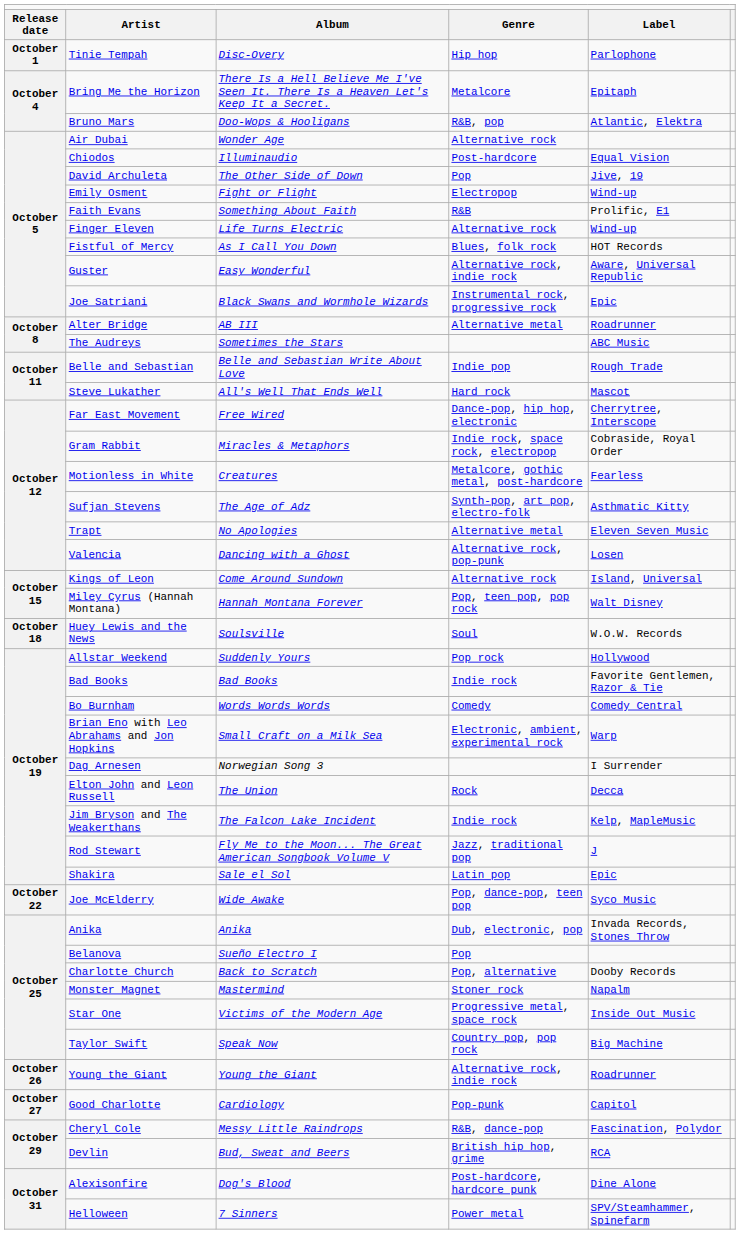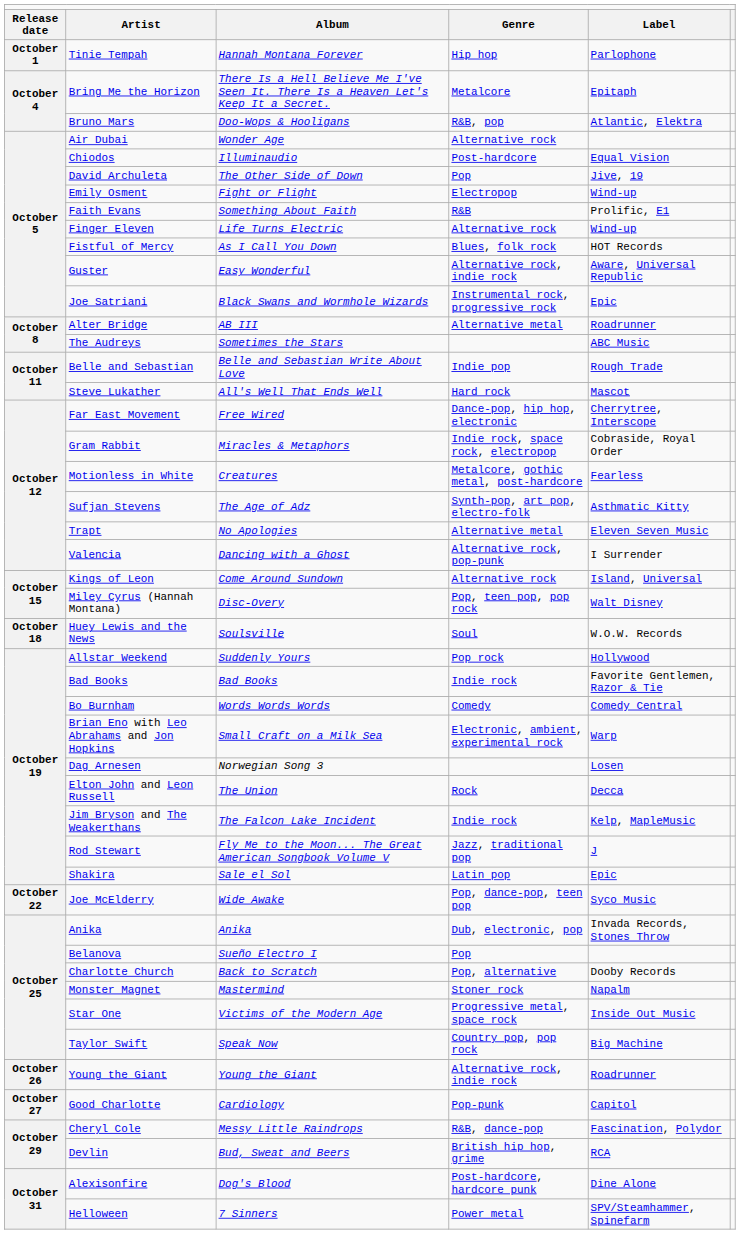 <table class="wikitable plainrowheaders">
 <tr>
 <td colspan="6" style="text-align:center;"></td>
 </tr>
 <tr>
 <th scope="col">Release date</th>
 <th scope="col">Artist</th>
 <th scope="col">Album</th>
 <th scope="col">Genre</th>
 <th scope="col">Label</th>
 <th scope="col"></th>
 </tr>
 <tr>
 <th scope="row" style="text-align:center;">October<br>1</th>
 <td><a href='#'>Tinie Tempah</a></td>
-<td><em><a href='#'>Disc-Overy</a></em></td>
+<td><em><a href='#'>Hannah Montana Forever</a></em></td>
 <td><a href='#'>Hip hop</a></td>
 <td><a href='#'>Parlophone</a></td>
 <td></td>
 </tr>
 <tr>
 <th scope="row" rowspan="2" style="text-align:center;">October<br>4</th>
 <td><a href='#'>Bring Me the Horizon</a></td>
 <td><em><a href='#'>There Is a Hell Believe Me I've Seen It. There Is a Heaven Let's Keep It a Secret.</a></em></td>
 <td><a href='#'>Metalcore</a></td>
 <td><a href='#'>Epitaph</a></td>
 <td></td>
 </tr>
 <tr>
 <td><a href='#'>Bruno Mars</a></td>
 <td><em><a href='#'>Doo-Wops & Hooligans</a></em></td>
 <td><a href='#'>R&B</a>, <a href='#'>pop</a></td>
 <td><a href='#'>Atlantic</a>, <a href='#'>Elektra</a></td>
 <td></td>
 </tr>
 <tr>
 <th scope="row" rowspan="9" style="text-align:center;">October<br>5</th>
 <td><a href='#'>Air Dubai</a></td>
 <td><em><a href='#'>Wonder Age</a></em></td>
 <td><a href='#'>Alternative rock</a></td>
 <td></td>
 <td></td>
 </tr>
 <tr>
 <td><a href='#'>Chiodos</a></td>
 <td><em><a href='#'>Illuminaudio</a></em></td>
 <td><a href='#'>Post-hardcore</a></td>
 <td><a href='#'>Equal Vision</a></td>
 <td></td>
 </tr>
 <tr>
 <td><a href='#'>David Archuleta</a></td>
 <td><em><a href='#'>The Other Side of Down</a></em></td>
 <td><a href='#'>Pop</a></td>
 <td><a href='#'>Jive</a>, <a href='#'>19</a></td>
 <td></td>
 </tr>
 <tr>
 <td><a href='#'>Emily Osment</a></td>
 <td><em><a href='#'>Fight or Flight</a></em></td>
 <td><a href='#'>Electropop</a></td>
 <td><a href='#'>Wind-up</a></td>
 <td></td>
 </tr>
 <tr>
 <td><a href='#'>Faith Evans</a></td>
 <td><em><a href='#'>Something About Faith</a></em></td>
 <td><a href='#'>R&B</a></td>
 <td>Prolific, <a href='#'>E1</a></td>
 <td></td>
 </tr>
 <tr>
 <td><a href='#'>Finger Eleven</a></td>
 <td><em><a href='#'>Life Turns Electric</a></em></td>
 <td><a href='#'>Alternative rock</a></td>
 <td><a href='#'>Wind-up</a></td>
 <td></td>
 </tr>
 <tr>
 <td><a href='#'>Fistful of Mercy</a></td>
 <td><em><a href='#'>As I Call You Down</a></em></td>
 <td><a href='#'>Blues</a>, <a href='#'>folk rock</a></td>
 <td>HOT Records</td>
 <td></td>
 </tr>
 <tr>
 <td><a href='#'>Guster</a></td>
 <td><em><a href='#'>Easy Wonderful</a></em></td>
 <td><a href='#'>Alternative rock</a>, <a href='#'>indie rock</a></td>
 <td><a href='#'>Aware</a>, <a href='#'>Universal Republic</a></td>
 <td></td>
 </tr>
 <tr>
 <td><a href='#'>Joe Satriani</a></td>
 <td><em><a href='#'>Black Swans and Wormhole Wizards</a></em></td>
 <td><a href='#'>Instrumental rock</a>, <a href='#'>progressive rock</a></td>
 <td><a href='#'>Epic</a></td>
 <td></td>
 </tr>
 <tr>
 <th scope="row" rowspan="2" style="text-align:center;">October <br>8</th>
 <td><a href='#'>Alter Bridge</a></td>
 <td><em><a href='#'>AB III</a></em></td>
 <td><a href='#'>Alternative metal</a></td>
 <td><a href='#'>Roadrunner</a></td>
 <td></td>
 </tr>
 <tr>
 <td><a href='#'>The Audreys</a></td>
 <td><em><a href='#'>Sometimes the Stars</a></em></td>
 <td></td>
 <td><a href='#'>ABC Music</a></td>
 <td></td>
 </tr>
 <tr>
 <th scope="row" rowspan="2" style="text-align:center;">October <br>11</th>
 <td><a href='#'>Belle and Sebastian</a></td>
 <td><em><a href='#'>Belle and Sebastian Write About Love</a></em></td>
 <td><a href='#'>Indie pop</a></td>
 <td><a href='#'>Rough Trade</a></td>
 <td></td>
 </tr>
 <tr>
 <td><a href='#'>Steve Lukather</a></td>
 <td><em><a href='#'>All's Well That Ends Well</a></em></td>
 <td><a href='#'>Hard rock</a></td>
 <td><a href='#'>Mascot</a></td>
 <td></td>
 </tr>
 <tr>
 <th scope="row" rowspan="6" style="text-align:center;">October<br>12</th>
 <td><a href='#'>Far East Movement</a></td>
 <td><em><a href='#'>Free Wired</a></em></td>
 <td><a href='#'>Dance-pop</a>, <a href='#'>hip hop</a>, <a href='#'>electronic</a></td>
 <td><a href='#'>Cherrytree</a>, <a href='#'>Interscope</a></td>
 <td></td>
 </tr>
 <tr>
 <td><a href='#'>Gram Rabbit</a></td>
 <td><em><a href='#'>Miracles & Metaphors</a></em></td>
 <td><a href='#'>Indie rock</a>, <a href='#'>space rock</a>, <a href='#'>electropop</a></td>
 <td>Cobraside, Royal Order</td>
 <td></td>
 </tr>
 <tr>
 <td><a href='#'>Motionless in White</a></td>
 <td><em><a href='#'>Creatures</a></em></td>
 <td><a href='#'>Metalcore</a>, <a href='#'>gothic metal</a>, <a href='#'>post-hardcore</a></td>
 <td><a href='#'>Fearless</a></td>
 <td></td>
 </tr>
 <tr>
 <td><a href='#'>Sufjan Stevens</a></td>
 <td><em><a href='#'>The Age of Adz</a></em></td>
 <td><a href='#'>Synth-pop</a>, <a href='#'>art pop</a>, <a href='#'>electro-folk</a></td>
 <td><a href='#'>Asthmatic Kitty</a></td>
 <td></td>
 </tr>
 <tr>
 <td><a href='#'>Trapt</a></td>
 <td><em><a href='#'>No Apologies</a></em></td>
 <td><a href='#'>Alternative metal</a></td>
 <td><a href='#'>Eleven Seven Music</a></td>
 <td></td>
 </tr>
 <tr>
 <td><a href='#'>Valencia</a></td>
 <td><em><a href='#'>Dancing with a Ghost</a></em></td>
 <td><a href='#'>Alternative rock</a>, <a href='#'>pop-punk</a></td>
-<td><a href='#'>Losen</a></td>
+<td>I Surrender</td>
 <td></td>
 </tr>
 <tr>
 <th scope="row" rowspan="2" style="text-align:center;">October<br>15</th>
 <td><a href='#'>Kings of Leon</a></td>
 <td><em><a href='#'>Come Around Sundown</a></em></td>
 <td><a href='#'>Alternative rock</a></td>
 <td><a href='#'>Island</a>, <a href='#'>Universal</a></td>
 <td></td>
 </tr>
 <tr>
 <td><a href='#'>Miley Cyrus</a> (Hannah Montana)</td>
-<td><em><a href='#'>Hannah Montana Forever</a></em></td>
+<td><em><a href='#'>Disc-Overy</a></em></td>
 <td><a href='#'>Pop</a>, <a href='#'>teen pop</a>, <a href='#'>pop rock</a></td>
 <td><a href='#'>Walt Disney</a></td>
 <td></td>
 </tr>
 <tr>
 <th scope="row" style="text-align:center;">October<br>18</th>
 <td><a href='#'>Huey Lewis and the News</a></td>
 <td><em><a href='#'>Soulsville</a></em></td>
 <td><a href='#'>Soul</a></td>
 <td>W.O.W. Records</td>
 <td></td>
 </tr>
 <tr>
 <th scope="row" rowspan="9" style="text-align:center;">October<br>19</th>
 <td><a href='#'>Allstar Weekend</a></td>
 <td><em><a href='#'>Suddenly Yours</a></em></td>
 <td><a href='#'>Pop rock</a></td>
 <td><a href='#'>Hollywood</a></td>
 <td></td>
 </tr>
 <tr>
 <td><a href='#'>Bad Books</a></td>
 <td><em><a href='#'>Bad Books</a></em></td>
 <td><a href='#'>Indie rock</a></td>
 <td>Favorite Gentlemen, <a href='#'>Razor & Tie</a></td>
 <td></td>
 </tr>
 <tr>
 <td><a href='#'>Bo Burnham</a></td>
 <td><em><a href='#'>Words Words Words</a></em></td>
 <td><a href='#'>Comedy</a></td>
 <td><a href='#'>Comedy Central</a></td>
 <td></td>
 </tr>
 <tr>
 <td><a href='#'>Brian Eno</a> with <a href='#'>Leo Abrahams</a> and <a href='#'>Jon Hopkins</a></td>
 <td><em><a href='#'>Small Craft on a Milk Sea</a></em></td>
 <td><a href='#'>Electronic</a>, <a href='#'>ambient</a>, <a href='#'>experimental rock</a></td>
 <td><a href='#'>Warp</a></td>
 <td></td>
 </tr>
 <tr>
 <td><a href='#'>Dag Arnesen</a></td>
 <td><em>Norwegian Song 3</em></td>
 <td></td>
-<td>I Surrender</td>
+<td><a href='#'>Losen</a></td>
 <td></td>
 </tr>
 <tr>
 <td><a href='#'>Elton John</a> and <a href='#'>Leon Russell</a></td>
 <td><em><a href='#'>The Union</a></em></td>
 <td><a href='#'>Rock</a></td>
 <td><a href='#'>Decca</a></td>
 <td></td>
 </tr>
 <tr>
 <td><a href='#'>Jim Bryson</a> and <a href='#'>The Weakerthans</a></td>
 <td><em><a href='#'>The Falcon Lake Incident</a></em></td>
 <td><a href='#'>Indie rock</a></td>
 <td><a href='#'>Kelp</a>, <a href='#'>MapleMusic</a></td>
 <td></td>
 </tr>
 <tr>
 <td><a href='#'>Rod Stewart</a></td>
 <td><em><a href='#'>Fly Me to the Moon... The Great American Songbook Volume V</a></em></td>
 <td><a href='#'>Jazz</a>, <a href='#'>traditional pop</a></td>
 <td><a href='#'>J</a></td>
 <td></td>
 </tr>
 <tr>
 <td><a href='#'>Shakira</a></td>
 <td><em><a href='#'>Sale el Sol</a></em></td>
 <td><a href='#'>Latin pop</a></td>
 <td><a href='#'>Epic</a></td>
 <td></td>
 </tr>
 <tr>
 <th scope="row" style="text-align:center;">October<br>22</th>
 <td><a href='#'>Joe McElderry</a></td>
 <td><em><a href='#'>Wide Awake</a></em></td>
 <td><a href='#'>Pop</a>, <a href='#'>dance-pop</a>, <a href='#'>teen pop</a></td>
 <td><a href='#'>Syco Music</a></td>
 <td></td>
 </tr>
 <tr>
 <th scope="row" rowspan="6" style="text-align:center;">October<br>25</th>
 <td><a href='#'>Anika</a></td>
 <td><em><a href='#'>Anika</a></em></td>
 <td><a href='#'>Dub</a>, <a href='#'>electronic</a>, <a href='#'>pop</a></td>
 <td>Invada Records, <a href='#'>Stones Throw</a></td>
 <td></td>
 </tr>
 <tr>
 <td><a href='#'>Belanova</a></td>
 <td><em><a href='#'>Sueño Electro I</a></em></td>
 <td><a href='#'>Pop</a></td>
 <td></td>
 <td></td>
 </tr>
 <tr>
 <td><a href='#'>Charlotte Church</a></td>
 <td><em><a href='#'>Back to Scratch</a></em></td>
 <td><a href='#'>Pop</a>, <a href='#'>alternative</a></td>
 <td>Dooby Records</td>
 <td></td>
 </tr>
 <tr>
 <td><a href='#'>Monster Magnet</a></td>
 <td><em><a href='#'>Mastermind</a></em></td>
 <td><a href='#'>Stoner rock</a></td>
 <td><a href='#'>Napalm</a></td>
 <td></td>
 </tr>
 <tr>
 <td><a href='#'>Star One</a></td>
 <td><em><a href='#'>Victims of the Modern Age</a></em></td>
 <td><a href='#'>Progressive metal</a>, <a href='#'>space rock</a></td>
 <td><a href='#'>Inside Out Music</a></td>
 <td></td>
 </tr>
 <tr>
 <td><a href='#'>Taylor Swift</a></td>
 <td><em><a href='#'>Speak Now</a></em></td>
 <td><a href='#'>Country pop</a>, <a href='#'>pop rock</a></td>
 <td><a href='#'>Big Machine</a></td>
 <td></td>
 </tr>
 <tr>
 <th scope="row" style="text-align:center;">October<br>26</th>
 <td><a href='#'>Young the Giant</a></td>
 <td><em><a href='#'>Young the Giant</a></em></td>
 <td><a href='#'>Alternative rock</a>, <a href='#'>indie rock</a></td>
 <td><a href='#'>Roadrunner</a></td>
 <td></td>
 </tr>
 <tr>
 <th scope="row" style="text-align:center;">October<br>27</th>
 <td><a href='#'>Good Charlotte</a></td>
 <td><em><a href='#'>Cardiology</a></em></td>
 <td><a href='#'>Pop-punk</a></td>
 <td><a href='#'>Capitol</a></td>
 <td></td>
 </tr>
 <tr>
 <th scope="row" rowspan="2" style="text-align:center;">October<br>29</th>
 <td><a href='#'>Cheryl Cole</a></td>
 <td><em><a href='#'>Messy Little Raindrops</a></em></td>
 <td><a href='#'>R&B</a>, <a href='#'>dance-pop</a></td>
 <td><a href='#'>Fascination</a>, <a href='#'>Polydor</a></td>
 <td></td>
 </tr>
 <tr>
 <td><a href='#'>Devlin</a></td>
 <td><em><a href='#'>Bud, Sweat and Beers</a></em></td>
 <td><a href='#'>British hip hop</a>, <a href='#'>grime</a></td>
 <td><a href='#'>RCA</a></td>
 <td></td>
 </tr>
 <tr>
 <th scope="row" rowspan="2" style="text-align:center;">October<br>31</th>
 <td><a href='#'>Alexisonfire</a></td>
 <td><em><a href='#'>Dog's Blood</a></em></td>
 <td><a href='#'>Post-hardcore</a>, <a href='#'>hardcore punk</a></td>
 <td><a href='#'>Dine Alone</a></td>
 <td></td>
 </tr>
 <tr>
 <td><a href='#'>Helloween</a></td>
 <td><em><a href='#'>7 Sinners</a></em></td>
 <td><a href='#'>Power metal</a></td>
 <td><a href='#'>SPV/Steamhammer</a>, <a href='#'>Spinefarm</a></td>
 <td></td>
 </tr>
 </table>
